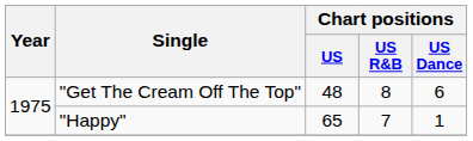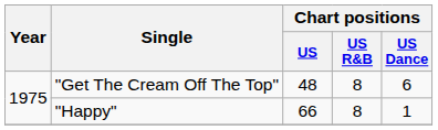 <table class="wikitable" style="text-align:center;">
 <tr>
 <th rowspan="2">Year</th>
 <th rowspan="2">Single</th>
 <th colspan="3">Chart positions</th>
 </tr>
 <tr style="font-size:smaller;">
 <th width="40"><a href='#'>US</a></th>
 <th width="40"><a href='#'>US<br>R&B</a></th>
 <th width="40"><a href='#'>US<br>Dance</a></th>
 </tr>
 <tr>
 <td rowspan="2">1975</td>
 <td align="left">"Get The Cream Off The Top"</td>
 <td>48</td>
 <td>8</td>
 <td>6</td>
 </tr>
 <tr>
 <td align="left">"Happy"</td>
-<td>65</td>
-<td>7</td>
+<td>66</td>
+<td>8</td>
 <td>1</td>
 </tr>
 <tr>
 </tr>
 </table>
